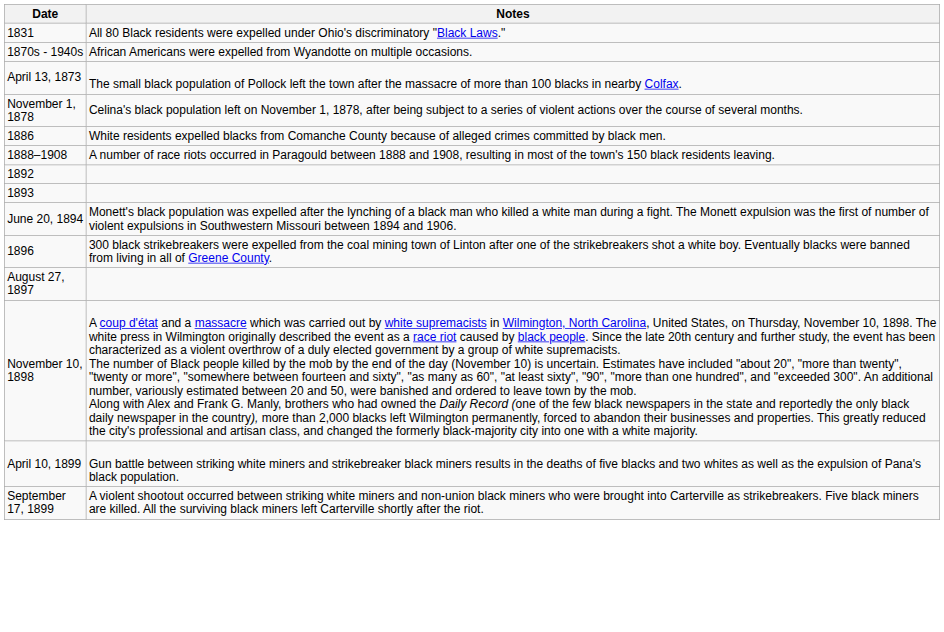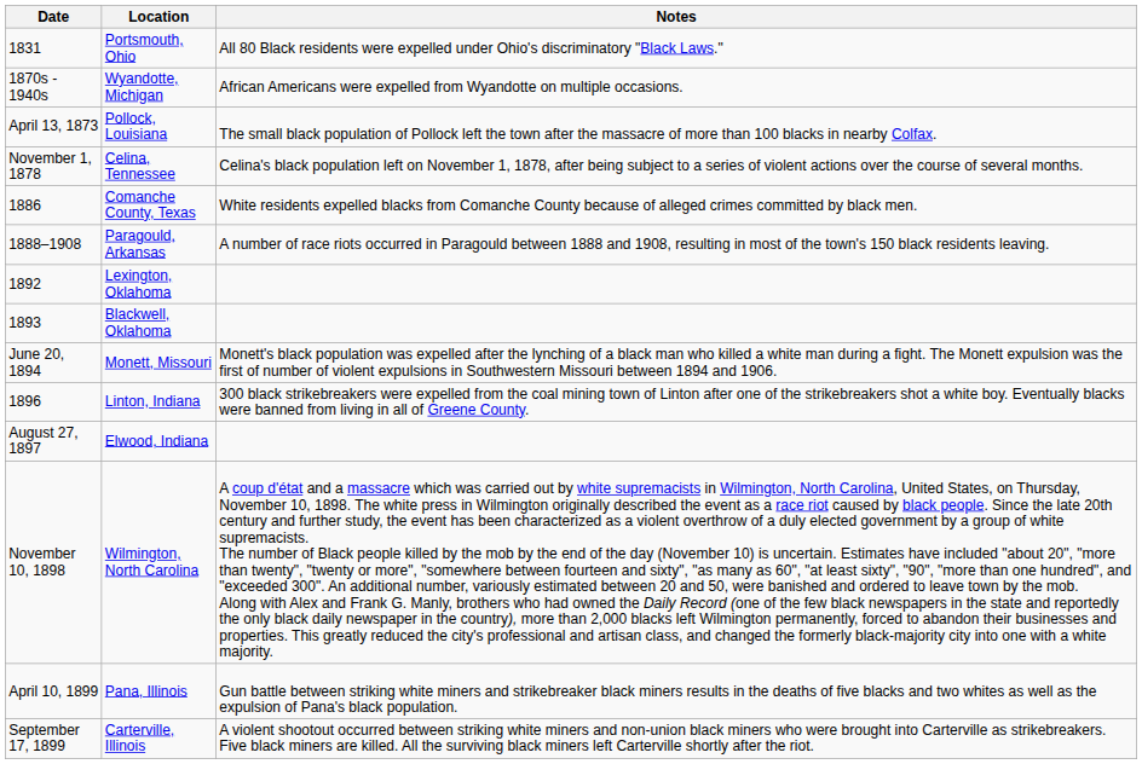 <table class="wikitable">
 <tr>
 <th scope="col">Date</th>
+<th scope="col">Location</th>
 <th scope="col">Notes</th>
 </tr>
 <tr>
 <td>1831</td>
+<td><a href='#'>Portsmouth, Ohio</a></td>
 <td>All 80 Black residents were expelled under Ohio's discriminatory "<a href='#'>Black Laws</a>."</td>
 </tr>
 <tr>
 <td>1870s - 1940s</td>
+<td><a href='#'>Wyandotte, Michigan</a></td>
 <td>African Americans were expelled from Wyandotte on multiple occasions.</td>
 </tr>
 <tr>
 <td>April 13, 1873</td>
+<td><a href='#'>Pollock, Louisiana</a></td>
 <td><br>The small black population of Pollock left the town after the massacre of more than 100 blacks in nearby <a href='#'>Colfax</a>.</td>
 </tr>
 <tr>
 <td>November 1, 1878</td>
+<td><a href='#'>Celina, Tennessee</a></td>
 <td>Celina's black population left on November 1, 1878, after being subject to a series of violent actions over the course of several months.</td>
 </tr>
 <tr>
 <td>1886</td>
+<td><a href='#'>Comanche County, Texas</a></td>
 <td>White residents expelled blacks from Comanche County because of alleged crimes committed by black men.</td>
 </tr>
 <tr>
 <td>1888–1908</td>
+<td><a href='#'>Paragould, Arkansas</a></td>
 <td>A number of race riots occurred in Paragould between 1888 and 1908, resulting in most of the town's 150 black residents leaving.</td>
 </tr>
 <tr>
 <td>1892</td>
+<td><a href='#'>Lexington, Oklahoma</a></td>
 <td></td>
 </tr>
 <tr>
 <td>1893</td>
+<td><a href='#'>Blackwell, Oklahoma</a></td>
 <td></td>
 </tr>
 <tr>
 <td>June 20, 1894</td>
+<td><a href='#'>Monett, Missouri</a></td>
 <td>Monett's black population was expelled after the lynching of a black man who killed a white man during a fight. The Monett expulsion was the first of number of violent expulsions in Southwestern Missouri between 1894 and 1906.</td>
 </tr>
 <tr>
 <td>1896</td>
+<td><a href='#'>Linton, Indiana</a></td>
 <td>300 black strikebreakers were expelled from the coal mining town of Linton after one of the strikebreakers shot a white boy. Eventually blacks were banned from living in all of <a href='#'>Greene County</a>.</td>
 </tr>
 <tr>
 <td>August 27, 1897</td>
+<td><a href='#'>Elwood, Indiana</a></td>
 <td></td>
 </tr>
 <tr>
 <td>November 10, 1898</td>
+<td><a href='#'>Wilmington, North Carolina</a></td>
 <td><br>A <a href='#'>coup d'état</a> and a <a href='#'>massacre</a> which was carried out by <a href='#'>white supremacists</a> in <a href='#'>Wilmington, North Carolina</a>, United States, on Thursday, November 10, 1898. The white press in Wilmington originally described the event as a <a href='#'>race riot</a> caused by <a href='#'>black people</a>. Since the late 20th century and further study, the event has been characterized as a violent overthrow of a duly elected government by a group of white supremacists.<br>The number of Black people killed by the mob by the end of the day (November 10) is uncertain. Estimates have included "about 20", "more than twenty", "twenty or more", "somewhere between fourteen and sixty", "as many as 60", "at least sixty", "90", "more than one hundred", and "exceeded 300". An additional number, variously estimated between 20 and 50, were banished and ordered to leave town by the mob.<br>Along with Alex and Frank G. Manly, brothers who had owned the <em>Daily Record (</em>one of the few black newspapers in the state and reportedly the only black daily newspaper in the country<em>),</em> more than 2,000 blacks left Wilmington permanently, forced to abandon their businesses and properties. This greatly reduced the city's professional and artisan class, and changed the formerly black-majority city into one with a white majority.</td>
 </tr>
 <tr>
 <td>April 10, 1899</td>
+<td><a href='#'>Pana, Illinois</a></td>
 <td><br>Gun battle between striking white miners and strikebreaker black miners results in the deaths of five blacks and two whites as well as the expulsion of Pana's black population.</td>
 </tr>
 <tr>
 <td>September 17, 1899</td>
+<td><a href='#'>Carterville, Illinois</a></td>
 <td>A violent shootout occurred between striking white miners and non-union black miners who were brought into Carterville as strikebreakers. Five black miners are killed. All the surviving black miners left Carterville shortly after the riot.</td>
 </tr>
 </table>
